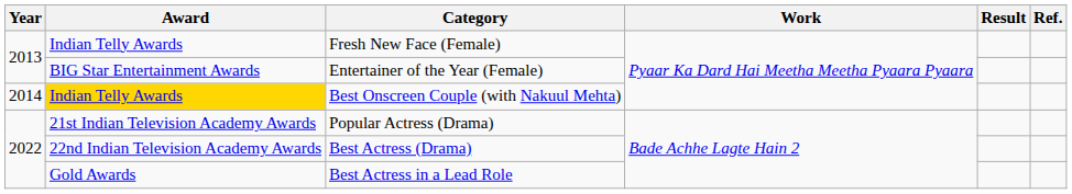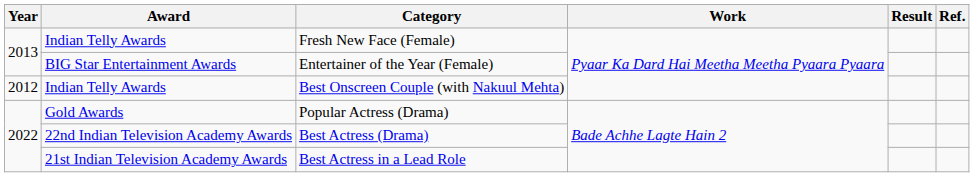 <table class="wikitable">
 <tr>
 <th>Year</th>
 <th>Award</th>
 <th>Category</th>
 <th>Work</th>
 <th>Result</th>
 <th>Ref.</th>
 </tr>
 <tr>
 <td rowspan="2">2013</td>
 <td><a href='#'>Indian Telly Awards</a></td>
 <td>Fresh New Face (Female)</td>
 <td rowspan="3"><em><a href='#'>Pyaar Ka Dard Hai Meetha Meetha Pyaara Pyaara</a></em></td>
 <td></td>
 <td></td>
 </tr>
 <tr>
 <td><a href='#'>BIG Star Entertainment Awards</a></td>
 <td>Entertainer of the Year (Female)</td>
 <td></td>
 <td></td>
 </tr>
 <tr>
-<td>2014</td>
-<td style="background: gold;"><a href='#'>Indian Telly Awards</a></td>
+<td>2012</td>
+<td><a href='#'>Indian Telly Awards</a></td>
 <td><a href='#'>Best Onscreen Couple</a> (with <a href='#'>Nakuul Mehta</a>)</td>
 <td></td>
 <td></td>
 </tr>
 <tr>
 <td rowspan="3">2022</td>
-<td><a href='#'>21st Indian Television Academy Awards</a></td>
+<td><a href='#'>Gold Awards</a></td>
 <td>Popular Actress (Drama)</td>
 <td rowspan="3"><em><a href='#'>Bade Achhe Lagte Hain 2</a></em></td>
 <td></td>
 <td></td>
 </tr>
 <tr>
 <td><a href='#'>22nd Indian Television Academy Awards</a></td>
 <td><a href='#'>Best Actress (Drama)</a></td>
 <td></td>
 <td></td>
 </tr>
 <tr>
-<td><a href='#'>Gold Awards</a></td>
+<td><a href='#'>21st Indian Television Academy Awards</a></td>
 <td><a href='#'>Best Actress in a Lead Role</a></td>
 <td></td>
 <td></td>
 </tr>
 </table>
